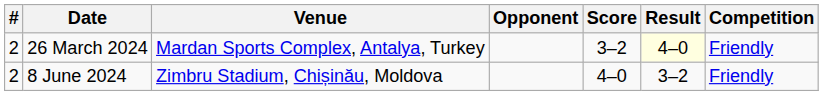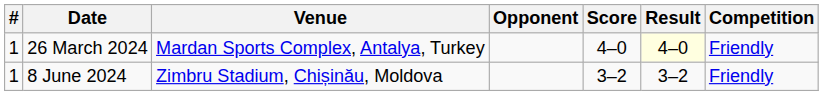 <table class="wikitable collapsible">
 <tr>
 <th>#</th>
 <th>Date</th>
 <th>Venue</th>
 <th>Opponent</th>
 <th>Score</th>
 <th>Result</th>
 <th>Competition</th>
 </tr>
 <tr>
-<td>2</td>
+<td>1</td>
 <td>26 March 2024</td>
 <td><a href='#'>Mardan Sports Complex</a>, <a href='#'>Antalya</a>, Turkey</td>
 <td></td>
-<td align="center">3–2</td>
+<td align=center>4–0</td>
 <td align=center style="background: lightyellow;">4–0</td>
 <td><a href='#'>Friendly</a></td>
 </tr>
 <tr>
-<td>2</td>
+<td>1</td>
 <td>8 June 2024</td>
 <td><a href='#'>Zimbru Stadium</a>, <a href='#'>Chișinău</a>, Moldova</td>
 <td></td>
-<td align=center>4–0</td>
+<td align="center">3–2</td>
 <td align="center">3–2</td>
 <td><a href='#'>Friendly</a></td>
 </tr>
 </table>
